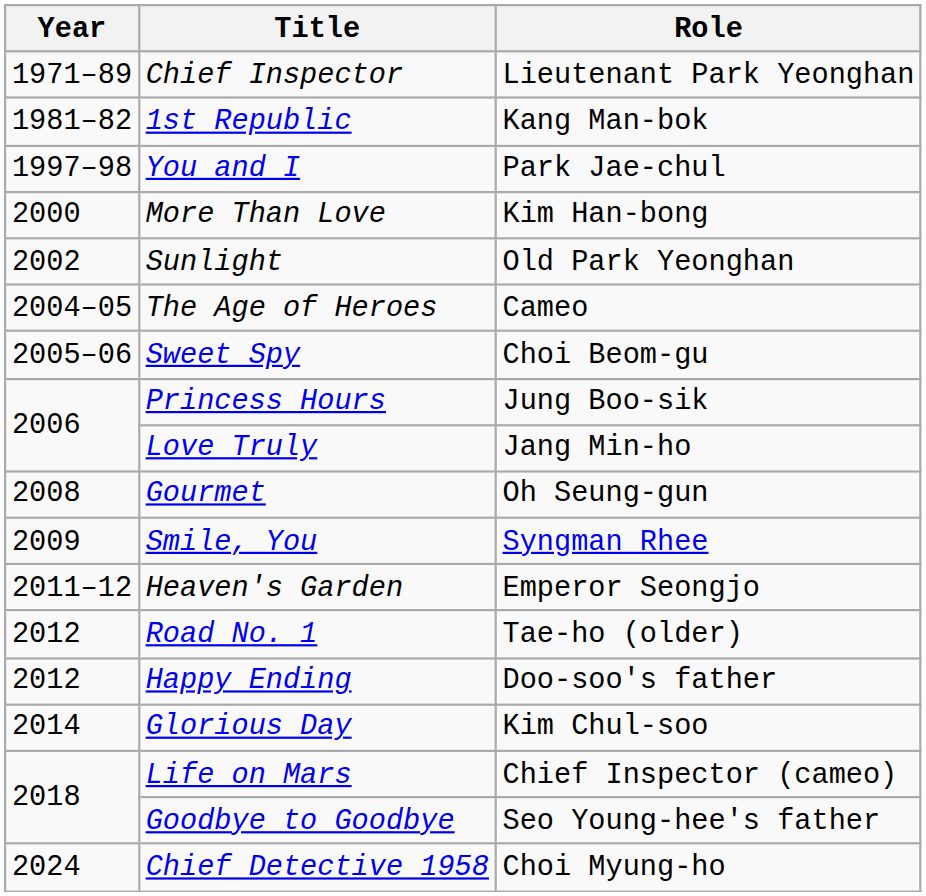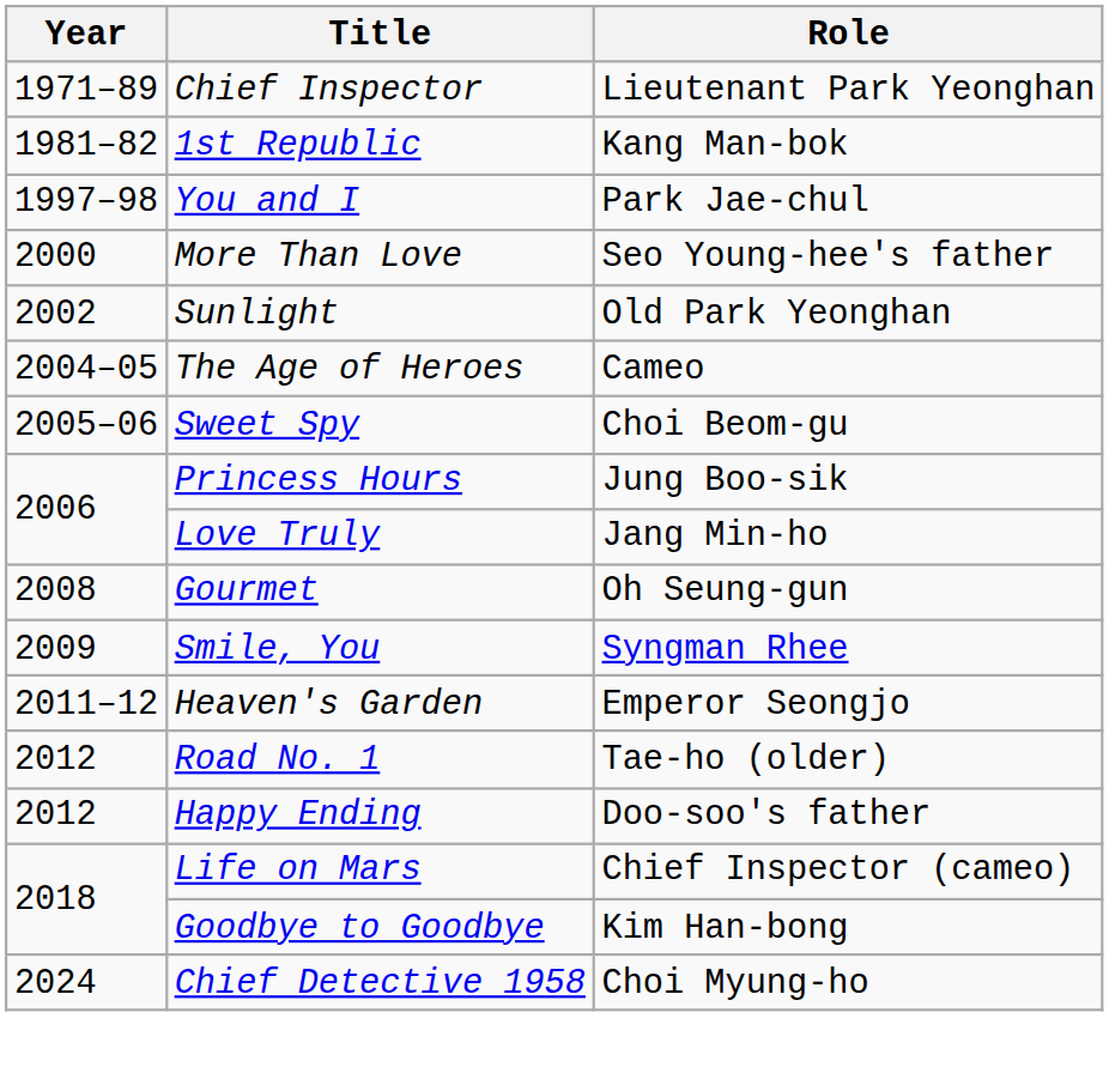 <table class="wikitable">
 <tr>
 <th>Year</th>
 <th>Title</th>
 <th>Role</th>
 </tr>
 <tr>
 <td>1971–89</td>
 <td><em>Chief Inspector</em></td>
 <td>Lieutenant Park Yeonghan</td>
 </tr>
 <tr>
 <td>1981–82</td>
 <td><em><a href='#'>1st Republic</a></em></td>
 <td>Kang Man-bok</td>
 </tr>
 <tr>
 <td>1997–98</td>
 <td><em><a href='#'>You and I</a></em></td>
 <td>Park Jae-chul</td>
 </tr>
 <tr>
 <td>2000</td>
 <td><em>More Than Love</em></td>
-<td>Kim Han-bong</td>
+<td>Seo Young-hee's father</td>
 </tr>
 <tr>
 <td>2002</td>
 <td><em>Sunlight</em></td>
 <td>Old Park Yeonghan</td>
 </tr>
 <tr>
 <td>2004–05</td>
 <td><em>The Age of Heroes</em></td>
 <td>Cameo</td>
 </tr>
 <tr>
 <td>2005–06</td>
 <td><em><a href='#'>Sweet Spy</a></em></td>
 <td>Choi Beom-gu</td>
 </tr>
 <tr>
 <td rowspan="2">2006</td>
 <td><em><a href='#'>Princess Hours</a></em></td>
 <td>Jung Boo-sik</td>
 </tr>
 <tr>
 <td><em><a href='#'>Love Truly</a></em></td>
 <td>Jang Min-ho</td>
 </tr>
 <tr>
 <td>2008</td>
 <td><em><a href='#'>Gourmet</a></em></td>
 <td>Oh Seung-gun</td>
 </tr>
 <tr>
 <td>2009</td>
 <td><em><a href='#'>Smile, You</a></em></td>
 <td><a href='#'>Syngman Rhee</a></td>
 </tr>
 <tr>
 <td>2011–12</td>
 <td><em>Heaven's Garden</em></td>
 <td>Emperor Seongjo</td>
 </tr>
 <tr>
 <td>2012</td>
 <td><em><a href='#'>Road No. 1</a></em></td>
 <td>Tae-ho (older)</td>
 </tr>
 <tr>
 <td>2012</td>
 <td><em><a href='#'>Happy Ending</a></em></td>
 <td>Doo-soo's father</td>
 </tr>
 <tr>
-<td>2014</td>
-<td><em><a href='#'>Glorious Day</a></em></td>
-<td>Kim Chul-soo</td>
-</tr>
-<tr>
 <td rowspan=2>2018</td>
 <td><em><a href='#'>Life on Mars</a></em></td>
 <td>Chief Inspector (cameo)</td>
 </tr>
 <tr>
 <td><em><a href='#'>Goodbye to Goodbye</a></em></td>
-<td>Seo Young-hee's father</td>
+<td>Kim Han-bong</td>
 </tr>
 <tr>
 <td>2024</td>
 <td><em><a href='#'>Chief Detective 1958</a></em></td>
 <td>Choi Myung-ho</td>
 </tr>
 </table>
